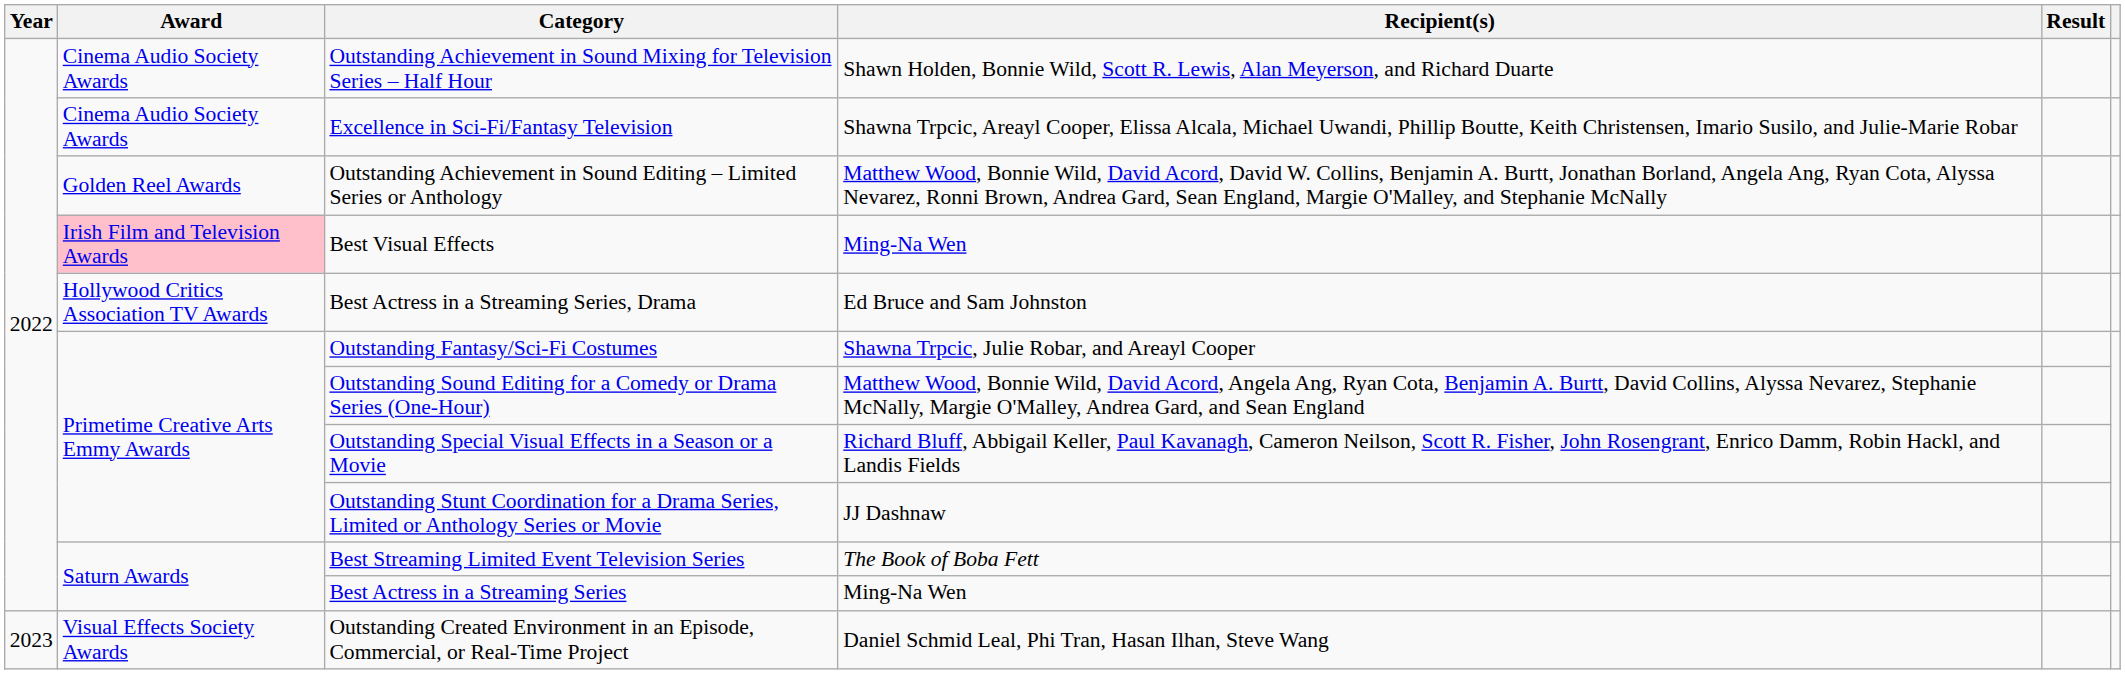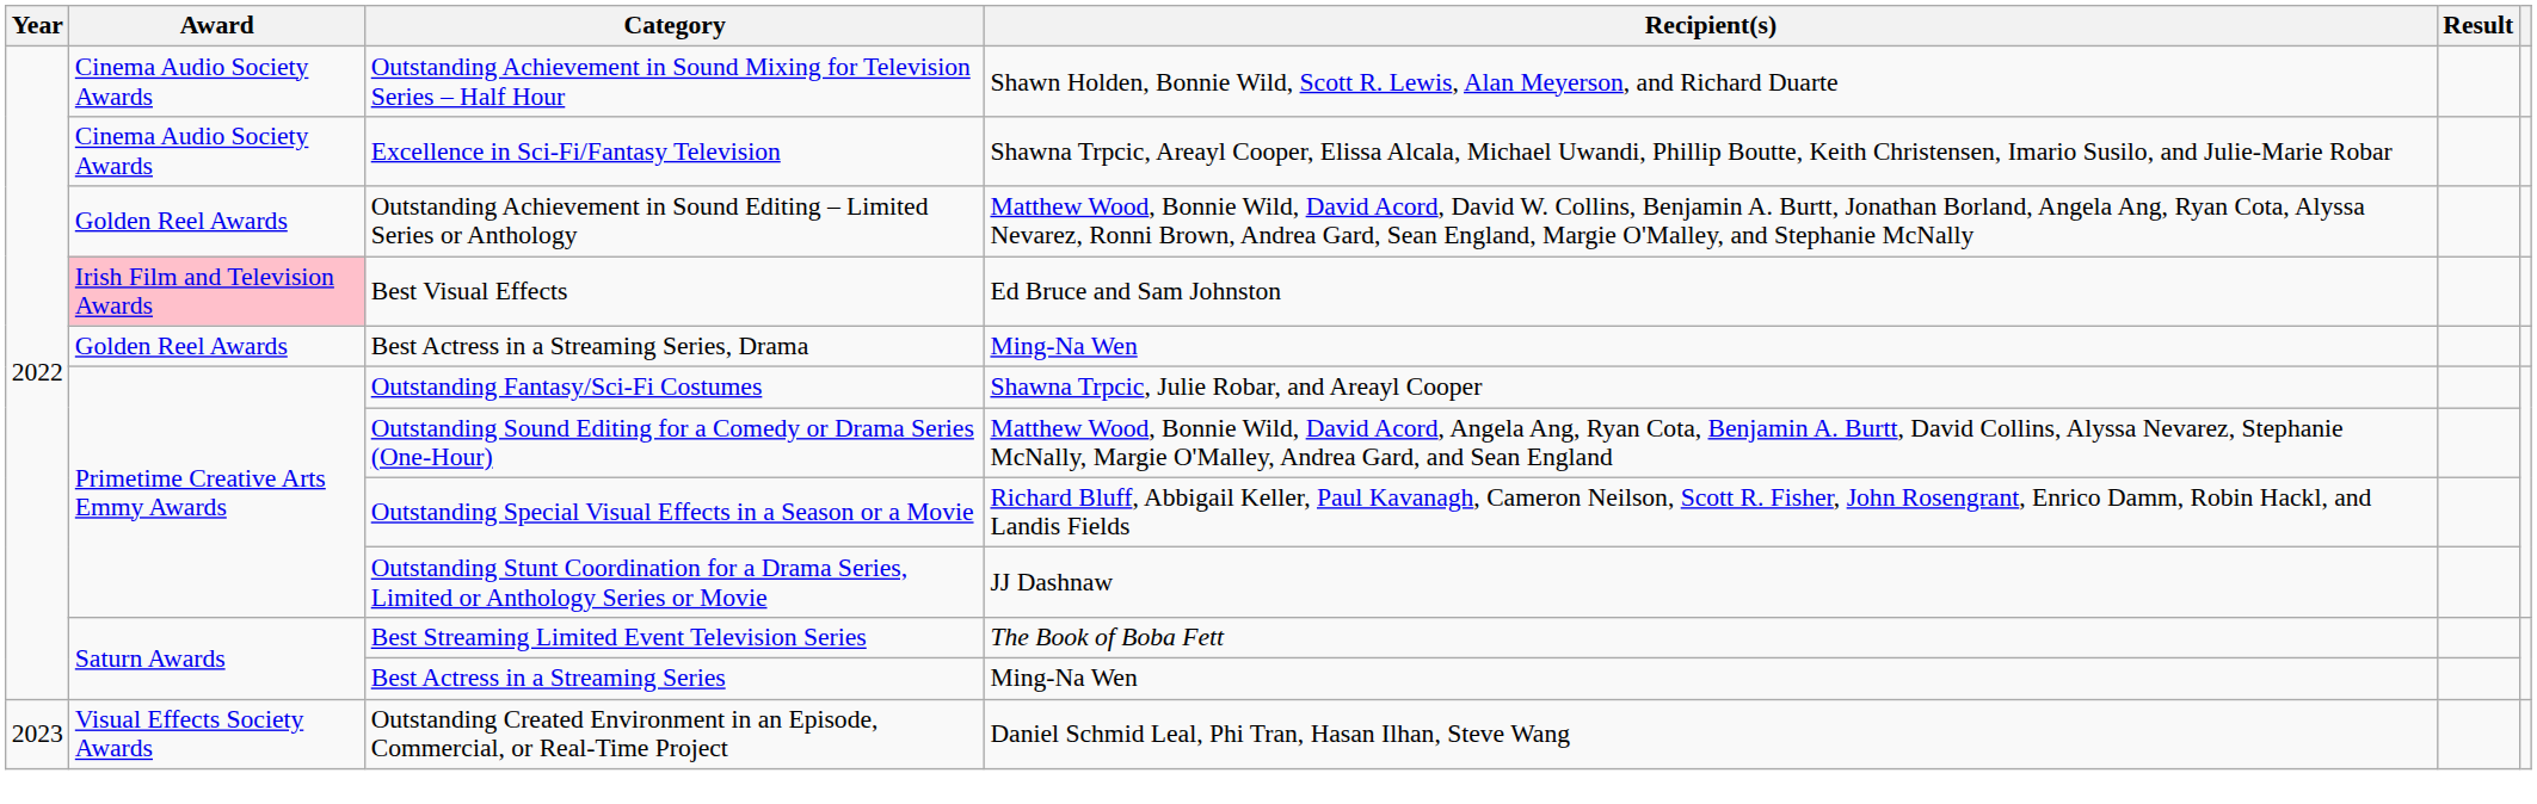 <table class="wikitable">
 <tr>
 <th>Year</th>
 <th>Award</th>
 <th>Category</th>
 <th>Recipient(s)</th>
 <th>Result</th>
 <th></th>
 </tr>
 <tr>
 <td rowspan="11">2022</td>
 <td><a href='#'>Cinema Audio Society Awards</a></td>
 <td><a href='#'>Outstanding Achievement in Sound Mixing for Television Series – Half Hour</a></td>
 <td>Shawn Holden, Bonnie Wild, <a href='#'>Scott R. Lewis</a>, <a href='#'>Alan Meyerson</a>, and Richard Duarte</td>
 <td></td>
 <td style="text-align:center;"></td>
 </tr>
 <tr>
 <td><a href='#'>Cinema Audio Society Awards</a></td>
 <td><a href='#'>Excellence in Sci-Fi/Fantasy Television</a></td>
 <td>Shawna Trpcic, Areayl Cooper, Elissa Alcala, Michael Uwandi, Phillip Boutte, Keith Christensen, Imario Susilo, and Julie-Marie Robar</td>
 <td></td>
 <td style="text-align:center;"></td>
 </tr>
 <tr>
 <td><a href='#'>Golden Reel Awards</a></td>
 <td>Outstanding Achievement in Sound Editing – Limited Series or Anthology</td>
 <td><a href='#'>Matthew Wood</a>, Bonnie Wild, <a href='#'>David Acord</a>, David W. Collins, Benjamin A. Burtt, Jonathan Borland, Angela Ang, Ryan Cota, Alyssa Nevarez, Ronni Brown, Andrea Gard, Sean England, Margie O'Malley, and Stephanie McNally</td>
 <td></td>
 <td style="text-align:center;"></td>
 </tr>
 <tr>
 <td style="background: pink;"><a href='#'>Irish Film and Television Awards</a></td>
 <td>Best Visual Effects</td>
-<td><a href='#'>Ming-Na Wen</a></td>
+<td>Ed Bruce and Sam Johnston</td>
 <td></td>
 <td style="text-align:center;"></td>
 </tr>
 <tr>
-<td><a href='#'>Hollywood Critics Association TV Awards</a></td>
+<td><a href='#'>Golden Reel Awards</a></td>
 <td>Best Actress in a Streaming Series, Drama</td>
-<td>Ed Bruce and Sam Johnston</td>
+<td><a href='#'>Ming-Na Wen</a></td>
 <td></td>
 <td style="text-align:center;"></td>
 </tr>
 <tr>
 <td rowspan="4"><a href='#'>Primetime Creative Arts Emmy Awards</a></td>
 <td><a href='#'>Outstanding Fantasy/Sci-Fi Costumes</a></td>
 <td><a href='#'>Shawna Trpcic</a>, Julie Robar, and Areayl Cooper </td>
 <td></td>
 <td align="center" rowspan="4"></td>
 </tr>
 <tr>
 <td><a href='#'>Outstanding Sound Editing for a Comedy or Drama Series (One-Hour)</a></td>
 <td><a href='#'>Matthew Wood</a>, Bonnie Wild, <a href='#'>David Acord</a>, Angela Ang, Ryan Cota, <a href='#'>Benjamin A. Burtt</a>, David Collins, Alyssa Nevarez, Stephanie McNally, Margie O'Malley, Andrea Gard, and Sean England </td>
 <td></td>
 </tr>
 <tr>
 <td><a href='#'>Outstanding Special Visual Effects in a Season or a Movie</a></td>
 <td><a href='#'>Richard Bluff</a>, Abbigail Keller, <a href='#'>Paul Kavanagh</a>, Cameron Neilson, <a href='#'>Scott R. Fisher</a>, <a href='#'>John Rosengrant</a>, Enrico Damm, Robin Hackl, and Landis Fields</td>
 <td></td>
 </tr>
 <tr>
 <td><a href='#'>Outstanding Stunt Coordination for a Drama Series, Limited or Anthology Series or Movie</a></td>
 <td>JJ Dashnaw</td>
 <td></td>
 </tr>
 <tr>
 <td rowspan="2"><a href='#'>Saturn Awards</a></td>
 <td><a href='#'>Best Streaming Limited Event Television Series</a></td>
 <td><em>The Book of Boba Fett</em></td>
 <td></td>
 <td align="center" rowspan="2"></td>
 </tr>
 <tr>
 <td><a href='#'>Best Actress in a Streaming Series</a></td>
 <td>Ming-Na Wen</td>
 <td></td>
 </tr>
 <tr>
 <td>2023</td>
 <td><a href='#'>Visual Effects Society Awards</a></td>
 <td>Outstanding Created Environment in an Episode, Commercial, or Real-Time Project</td>
 <td>Daniel Schmid Leal, Phi Tran, Hasan Ilhan, Steve Wang </td>
 <td></td>
 <td align="center"></td>
 </tr>
 </table>
